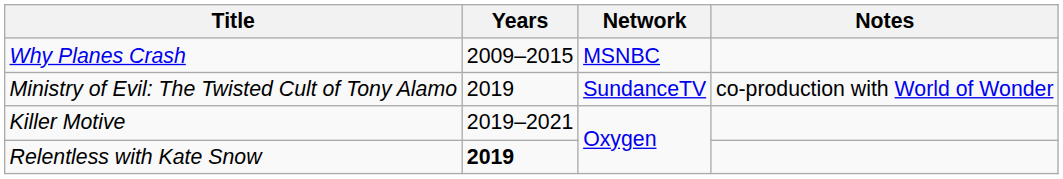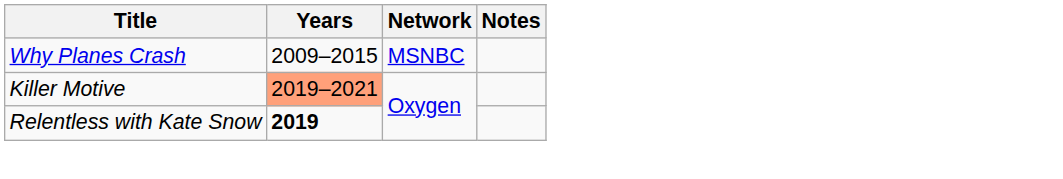 <table class="wikitable sortable">
 <tr>
 <th>Title</th>
 <th>Years</th>
 <th>Network</th>
 <th>Notes</th>
 </tr>
 <tr>
 <td><em><a href='#'>Why Planes Crash</a></em></td>
 <td>2009–2015</td>
 <td><a href='#'>MSNBC</a></td>
 <td></td>
 </tr>
 <tr>
-<td><em>Ministry of Evil: The Twisted Cult of Tony Alamo</em></td>
-<td>2019</td>
-<td><a href='#'>SundanceTV</a></td>
-<td>co-production with <a href='#'>World of Wonder</a></td>
-</tr>
-<tr>
 <td><em>Killer Motive</em></td>
-<td>2019–2021</td>
+<td style="background: lightsalmon;">2019–2021</td>
 <td rowspan="2"><a href='#'>Oxygen</a></td>
 <td></td>
 </tr>
 <tr>
 <td><em>Relentless with Kate Snow</em></td>
 <td><strong>2019</strong></td>
 <td></td>
 </tr>
 </table>
